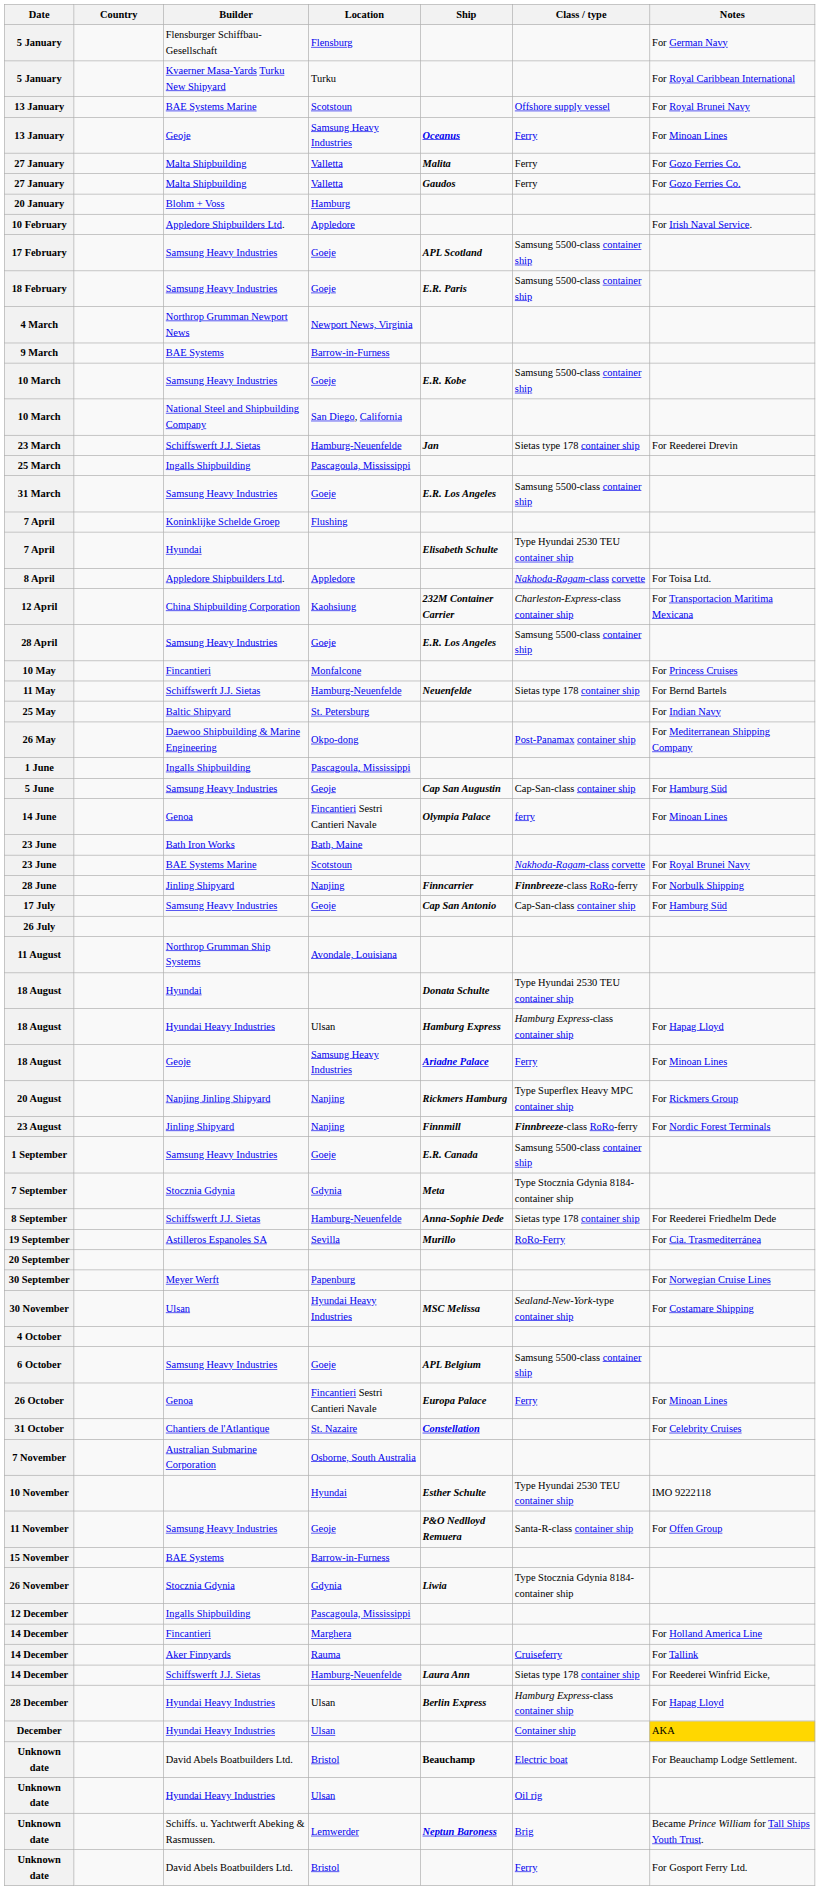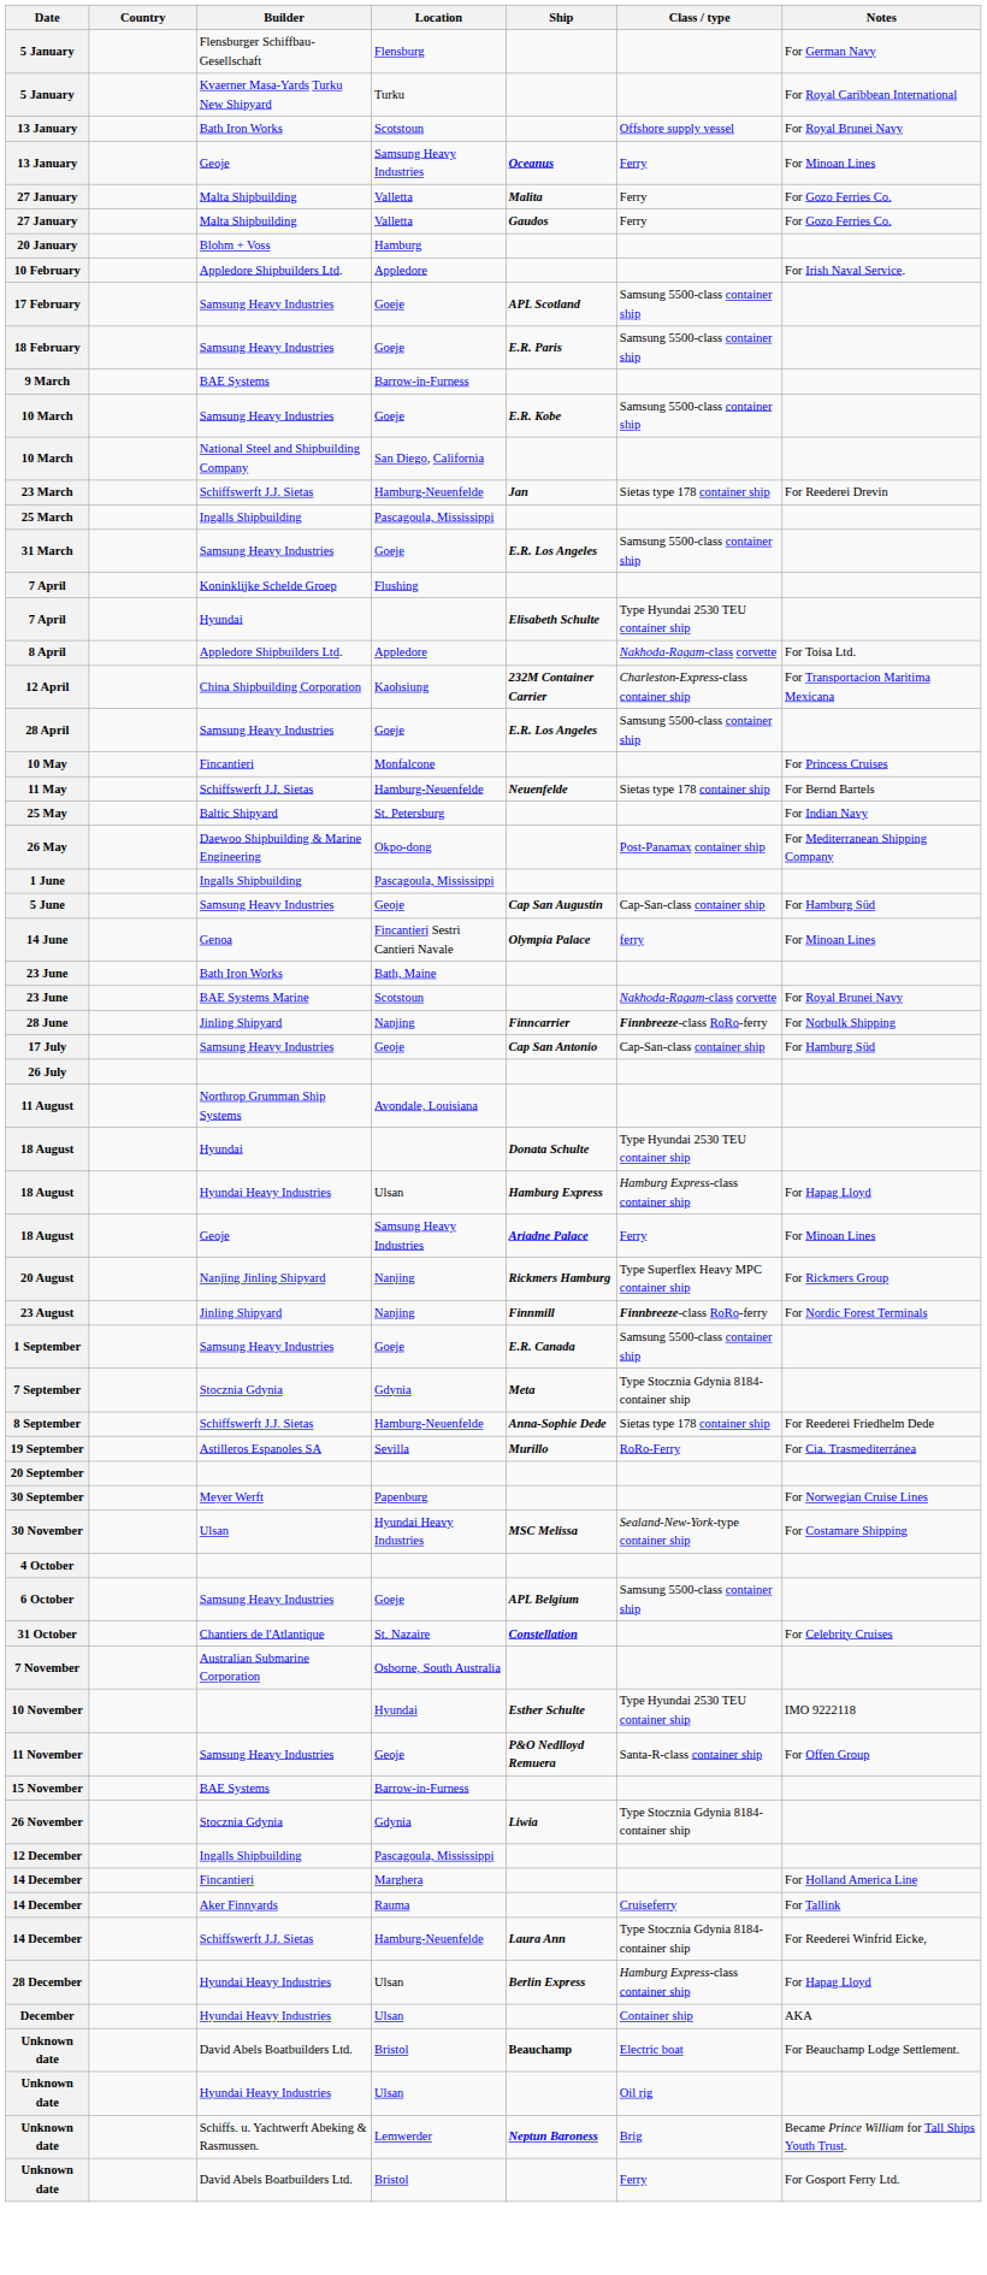 <table class="wikitable sortable" style="font-size:1.00em; line-height:1.5em;">
 <tr>
 <th width="100">Date</th>
 <th width="130">Country</th>
 <th>Builder</th>
 <th>Location</th>
 <th>Ship</th>
 <th>Class / type</th>
 <th class="unsortable">Notes</th>
 </tr>
 <tr>
 <th>5 January</th>
 <td></td>
 <td>Flensburger Schiffbau-Gesellschaft</td>
 <td><a href='#'>Flensburg</a></td>
 <td><strong></strong></td>
 <td></td>
 <td>For <a href='#'>German Navy</a></td>
 </tr>
 <tr>
 <th>5 January</th>
 <td></td>
 <td><a href='#'>Kvaerner Masa-Yards</a> <a href='#'>Turku New Shipyard</a></td>
 <td>Turku</td>
 <td><strong></strong></td>
 <td></td>
 <td>For <a href='#'>Royal Caribbean International</a></td>
 </tr>
 <tr>
 <th>13 January</th>
 <td></td>
-<td><a href='#'>BAE Systems Marine</a></td>
+<td><a href='#'>Bath Iron Works</a></td>
 <td><a href='#'>Scotstoun</a></td>
 <td><strong></strong></td>
 <td><a href='#'>Offshore supply vessel</a></td>
 <td>For <a href='#'>Royal Brunei Navy</a></td>
 </tr>
 <tr>
 <th>13 January</th>
 <td></td>
 <td><a href='#'>Geoje</a></td>
 <td><a href='#'>Samsung Heavy Industries</a></td>
 <td><strong><a href='#'><em>Oceanus</em></a></strong></td>
 <td><a href='#'>Ferry</a></td>
 <td>For <a href='#'>Minoan Lines</a></td>
 </tr>
 <tr>
 <th>27 January</th>
 <td></td>
 <td><a href='#'>Malta Shipbuilding</a></td>
 <td><a href='#'>Valletta</a></td>
 <td><strong><em>Malita</em></strong></td>
 <td>Ferry</td>
 <td>For <a href='#'>Gozo Ferries Co.</a></td>
 </tr>
 <tr>
 <th>27 January</th>
 <td></td>
 <td><a href='#'>Malta Shipbuilding</a></td>
 <td><a href='#'>Valletta</a></td>
 <td><strong><em>Gaudos</em></strong></td>
 <td>Ferry</td>
 <td>For <a href='#'>Gozo Ferries Co.</a></td>
 </tr>
 <tr>
 <th>20 January</th>
 <td></td>
 <td><a href='#'>Blohm + Voss</a></td>
 <td><a href='#'>Hamburg</a></td>
 <td><strong></strong></td>
 <td></td>
 <td></td>
 </tr>
 <tr ---->
 <th>10 February</th>
 <td></td>
 <td><a href='#'>Appledore Shipbuilders Ltd</a>.</td>
 <td><a href='#'>Appledore</a></td>
 <td><strong></strong></td>
 <td></td>
 <td>For <a href='#'>Irish Naval Service</a>.</td>
 </tr>
 <tr>
 <th>17 February</th>
 <td></td>
 <td><a href='#'>Samsung Heavy Industries</a></td>
 <td><a href='#'>Goeje</a></td>
 <td><strong><em>APL Scotland</em></strong></td>
 <td>Samsung 5500-class <a href='#'>container ship</a></td>
 <td></td>
 </tr>
 <tr>
 <th>18 February</th>
 <td></td>
 <td><a href='#'>Samsung Heavy Industries</a></td>
 <td><a href='#'>Goeje</a></td>
 <td><strong><em>E.R. Paris</em></strong></td>
 <td>Samsung 5500-class <a href='#'>container ship</a></td>
-<td></td>
-</tr>
-<tr>
-<th>4 March</th>
-<td></td>
-<td><a href='#'>Northrop Grumman Newport News</a></td>
-<td><a href='#'>Newport News, Virginia</a></td>
-<td><strong></strong></td>
-<td></td>
 <td></td>
 </tr>
 <tr>
 <th>9 March</th>
 <td></td>
 <td><a href='#'>BAE Systems</a></td>
 <td><a href='#'>Barrow-in-Furness</a></td>
 <td><strong></strong></td>
 <td></td>
 <td></td>
 </tr>
 <tr>
 <th>10 March</th>
 <td></td>
 <td><a href='#'>Samsung Heavy Industries</a></td>
 <td><a href='#'>Goeje</a></td>
 <td><strong><em>E.R. Kobe</em></strong></td>
 <td>Samsung 5500-class <a href='#'>container ship</a></td>
 <td></td>
 </tr>
 <tr>
 <th>10 March</th>
 <td></td>
 <td><a href='#'>National Steel and Shipbuilding Company</a></td>
 <td><a href='#'>San Diego</a>, <a href='#'>California</a></td>
 <td><strong></strong></td>
 <td></td>
 <td></td>
 </tr>
 <tr>
 <th>23 March</th>
 <td></td>
 <td><a href='#'>Schiffswerft J.J. Sietas</a></td>
 <td><a href='#'>Hamburg-Neuenfelde</a></td>
 <td><strong><em>Jan</em></strong></td>
 <td>Sietas type 178 <a href='#'>container ship</a></td>
 <td>For Reederei Drevin</td>
 </tr>
 <tr>
 <th>25 March</th>
 <td></td>
 <td><a href='#'>Ingalls Shipbuilding</a></td>
 <td><a href='#'>Pascagoula, Mississippi</a></td>
 <td><strong></strong></td>
 <td></td>
 <td></td>
 </tr>
 <tr>
 <th>31 March</th>
 <td></td>
 <td><a href='#'>Samsung Heavy Industries</a></td>
 <td><a href='#'>Goeje</a></td>
 <td><strong><em>E.R. Los Angeles</em></strong></td>
 <td>Samsung 5500-class <a href='#'>container ship</a></td>
 <td></td>
 </tr>
 <tr>
 <th>7 April</th>
 <td></td>
 <td><a href='#'>Koninklijke Schelde Groep</a></td>
 <td><a href='#'>Flushing</a></td>
 <td><strong></strong></td>
 <td></td>
 <td></td>
 </tr>
 <tr>
 <th>7 April</th>
 <td></td>
 <td><a href='#'>Hyundai</a></td>
 <td></td>
 <td><strong><em>Elisabeth Schulte</em></strong></td>
 <td>Type Hyundai 2530 TEU <a href='#'>container ship</a></td>
 <td></td>
 </tr>
 <tr ---->
 <th>8 April</th>
 <td></td>
 <td><a href='#'>Appledore Shipbuilders Ltd</a>.</td>
 <td><a href='#'>Appledore</a></td>
 <td><strong></strong></td>
 <td><a href='#'><em>Nakhoda-Ragam</em>-class</a> <a href='#'>corvette</a></td>
 <td>For Toisa Ltd.</td>
 </tr>
 <tr>
 <th>12 April</th>
 <td></td>
 <td><a href='#'>China Shipbuilding Corporation</a></td>
 <td><a href='#'>Kaohsiung</a></td>
 <td><strong><em>232M Container Carrier</em></strong></td>
 <td><em>Charleston-Express</em>-class <a href='#'>container ship</a></td>
 <td>For <a href='#'>Transportacion Maritima Mexicana</a></td>
 </tr>
 <tr>
 <th>28 April</th>
 <td></td>
 <td><a href='#'>Samsung Heavy Industries</a></td>
 <td><a href='#'>Goeje</a></td>
 <td><strong><em>E.R. Los Angeles</em></strong></td>
 <td>Samsung 5500-class <a href='#'>container ship</a></td>
 <td></td>
 </tr>
 <tr>
 <th>10 May</th>
 <td></td>
 <td><a href='#'>Fincantieri</a></td>
 <td><a href='#'>Monfalcone</a></td>
 <td><strong></strong></td>
 <td></td>
 <td>For <a href='#'>Princess Cruises</a></td>
 </tr>
 <tr>
 <th>11 May</th>
 <td></td>
 <td><a href='#'>Schiffswerft J.J. Sietas</a></td>
 <td><a href='#'>Hamburg-Neuenfelde</a></td>
 <td><strong><em>Neuenfelde</em></strong></td>
 <td>Sietas type 178 <a href='#'>container ship</a></td>
 <td>For Bernd Bartels</td>
 </tr>
 <tr>
 <th>25 May</th>
 <td></td>
 <td><a href='#'>Baltic Shipyard</a></td>
 <td><a href='#'>St. Petersburg</a></td>
 <td><strong></strong></td>
 <td></td>
 <td>For <a href='#'>Indian Navy</a></td>
 </tr>
 <tr>
 <th>26 May</th>
 <td></td>
 <td><a href='#'>Daewoo Shipbuilding & Marine Engineering</a></td>
 <td><a href='#'>Okpo-dong</a></td>
 <td><strong></strong></td>
 <td><a href='#'>Post-Panamax</a> <a href='#'>container ship</a></td>
 <td>For <a href='#'>Mediterranean Shipping Company</a></td>
 </tr>
 <tr>
 <th>1 June</th>
 <td></td>
 <td><a href='#'>Ingalls Shipbuilding</a></td>
 <td><a href='#'>Pascagoula, Mississippi</a></td>
 <td><strong></strong></td>
 <td></td>
 <td></td>
 </tr>
 <tr>
 <th>5 June</th>
 <td></td>
 <td><a href='#'>Samsung Heavy Industries</a></td>
 <td><a href='#'>Geoje</a></td>
 <td><strong><em>Cap San Augustin</em></strong></td>
 <td>Cap-San-class <a href='#'>container ship</a></td>
 <td>For <a href='#'>Hamburg Süd</a></td>
 </tr>
 <tr>
 <th>14 June</th>
 <td></td>
 <td><a href='#'>Genoa</a></td>
 <td><a href='#'>Fincantieri</a> Sestri Cantieri Navale</td>
 <td><strong><em>Olympia Palace</em></strong></td>
 <td><a href='#'>ferry</a></td>
 <td>For <a href='#'>Minoan Lines</a></td>
 </tr>
 <tr>
 <th>23 June</th>
 <td></td>
 <td><a href='#'>Bath Iron Works</a></td>
 <td><a href='#'>Bath, Maine</a></td>
 <td><strong></strong></td>
 <td></td>
 <td></td>
 </tr>
 <tr>
 <th>23 June</th>
 <td></td>
 <td><a href='#'>BAE Systems Marine</a></td>
 <td><a href='#'>Scotstoun</a></td>
 <td><strong></strong></td>
 <td><a href='#'><em>Nakhoda-Ragam</em>-class</a> <a href='#'>corvette</a></td>
 <td>For <a href='#'>Royal Brunei Navy</a></td>
 </tr>
 <tr>
 <th>28 June</th>
 <td></td>
 <td><a href='#'>Jinling Shipyard</a></td>
 <td><a href='#'>Nanjing</a></td>
 <td><strong><em>Finncarrier</em></strong></td>
 <td><strong><em>Finnbreeze</em></strong>-class <a href='#'>RoRo</a>-ferry</td>
 <td>For <a href='#'>Norbulk Shipping</a></td>
 </tr>
 <tr>
 <th>17 July</th>
 <td></td>
 <td><a href='#'>Samsung Heavy Industries</a></td>
 <td><a href='#'>Geoje</a></td>
 <td><strong><em>Cap San Antonio</em></strong></td>
 <td>Cap-San-class <a href='#'>container ship</a></td>
 <td>For <a href='#'>Hamburg Süd</a></td>
 </tr>
 <tr>
 <th>26 July</th>
 <td></td>
 <td></td>
 <td></td>
 <td><strong></strong></td>
 <td></td>
 <td></td>
 </tr>
 <tr>
 <th>11 August</th>
 <td></td>
 <td><a href='#'>Northrop Grumman Ship Systems</a></td>
 <td><a href='#'>Avondale, Louisiana</a></td>
 <td><strong></strong></td>
 <td></td>
 <td></td>
 </tr>
 <tr>
 <th>18 August</th>
 <td></td>
 <td><a href='#'>Hyundai</a></td>
 <td></td>
 <td><strong><em>Donata Schulte</em></strong></td>
 <td>Type Hyundai 2530 TEU <a href='#'>container ship</a></td>
 <td></td>
 </tr>
 <tr>
 <th>18 August</th>
 <td></td>
 <td><a href='#'>Hyundai Heavy Industries</a></td>
 <td>Ulsan</td>
 <td><strong><em>Hamburg Express</em></strong></td>
 <td><em>Hamburg Express</em>-class <a href='#'>container ship</a></td>
 <td>For <a href='#'>Hapag Lloyd</a></td>
 </tr>
 <tr>
 <th>18 August</th>
 <td></td>
 <td><a href='#'>Geoje</a></td>
 <td><a href='#'>Samsung Heavy Industries</a></td>
 <td><strong><a href='#'><em>Ariadne Palace</em></a></strong></td>
 <td><a href='#'>Ferry</a></td>
 <td>For <a href='#'>Minoan Lines</a></td>
 </tr>
 <tr>
 <th>20 August</th>
 <td></td>
 <td><a href='#'>Nanjing Jinling Shipyard</a></td>
 <td><a href='#'>Nanjing</a></td>
 <td><strong><em>Rickmers Hamburg</em></strong></td>
 <td>Type Superflex Heavy MPC <a href='#'>container ship</a></td>
 <td>For <a href='#'>Rickmers Group</a></td>
 </tr>
 <tr>
 <th>23 August</th>
 <td></td>
 <td><a href='#'>Jinling Shipyard</a></td>
 <td><a href='#'>Nanjing</a></td>
 <td><strong><em>Finnmill</em></strong></td>
 <td><strong><em>Finnbreeze</em></strong>-class <a href='#'>RoRo</a>-ferry</td>
 <td>For <a href='#'>Nordic Forest Terminals</a></td>
 </tr>
 <tr>
 <th>1 September</th>
 <td></td>
 <td><a href='#'>Samsung Heavy Industries</a></td>
 <td><a href='#'>Goeje</a></td>
 <td><strong><em>E.R. Canada</em></strong></td>
 <td>Samsung 5500-class <a href='#'>container ship</a></td>
 <td></td>
 </tr>
 <tr>
 <th>7 September</th>
 <td></td>
 <td><a href='#'>Stocznia Gdynia</a></td>
 <td><a href='#'>Gdynia</a></td>
 <td><strong><em>Meta</em></strong></td>
 <td>Type Stocznia Gdynia 8184-container ship</td>
 <td></td>
 </tr>
 <tr>
 <th>8 September</th>
 <td></td>
 <td><a href='#'>Schiffswerft J.J. Sietas</a></td>
 <td><a href='#'>Hamburg-Neuenfelde</a></td>
 <td><strong><em>Anna-Sophie Dede</em></strong></td>
 <td>Sietas type 178 <a href='#'>container ship</a></td>
 <td>For Reederei Friedhelm Dede</td>
 </tr>
 <tr>
 <th>19 September</th>
 <td></td>
 <td><a href='#'>Astilleros Espanoles SA</a></td>
 <td><a href='#'>Sevilla</a></td>
 <td><strong><em>Murillo</em></strong></td>
 <td><a href='#'>RoRo-Ferry</a></td>
 <td>For <a href='#'>Cia. Trasmediterránea</a></td>
 </tr>
 <tr>
 <th>20 September</th>
 <td></td>
 <td></td>
 <td></td>
 <td><strong></strong></td>
 <td></td>
 <td></td>
 </tr>
 <tr>
 <th>30 September</th>
 <td></td>
 <td><a href='#'>Meyer Werft</a></td>
 <td><a href='#'>Papenburg</a></td>
 <td><strong></strong></td>
 <td></td>
 <td>For <a href='#'>Norwegian Cruise Lines</a></td>
 </tr>
 <tr>
 <th>30 November</th>
 <td></td>
 <td><a href='#'>Ulsan</a></td>
 <td><a href='#'>Hyundai Heavy Industries</a></td>
 <td><strong><em>MSC Melissa</em></strong></td>
 <td><em>Sealand-New-York</em>-type <a href='#'>container ship</a></td>
 <td>For <a href='#'>Costamare Shipping</a></td>
 </tr>
 <tr>
 <th>4 October</th>
 <td></td>
 <td></td>
 <td></td>
 <td><strong></strong></td>
 <td></td>
 <td></td>
 </tr>
 <tr>
 <th>6 October</th>
 <td></td>
 <td><a href='#'>Samsung Heavy Industries</a></td>
 <td><a href='#'>Goeje</a></td>
 <td><strong><em>APL Belgium</em></strong></td>
 <td>Samsung 5500-class <a href='#'>container ship</a></td>
 <td></td>
 </tr>
 <tr>
-<th>26 October</th>
-<td></td>
-<td><a href='#'>Genoa</a></td>
-<td><a href='#'>Fincantieri</a> Sestri Cantieri Navale</td>
-<td><strong><em>Europa Palace</em></strong></td>
-<td><a href='#'>Ferry</a></td>
-<td>For <a href='#'>Minoan Lines</a></td>
-</tr>
-<tr>
 <th>31 October</th>
 <td></td>
 <td><a href='#'>Chantiers de l'Atlantique</a></td>
 <td><a href='#'>St. Nazaire</a></td>
 <td><strong><a href='#'><em>Constellation</em></a></strong></td>
 <td></td>
 <td>For <a href='#'>Celebrity Cruises</a></td>
 </tr>
 <tr>
 <th>7 November</th>
 <td></td>
 <td><a href='#'>Australian Submarine Corporation</a></td>
 <td><a href='#'>Osborne, South Australia</a></td>
 <td><strong></strong></td>
 <td></td>
 <td></td>
 </tr>
 <tr>
 <th>10 November</th>
 <td></td>
 <td></td>
 <td><a href='#'>Hyundai</a></td>
 <td><strong><em>Esther Schulte</em></strong></td>
 <td>Type Hyundai 2530 TEU <a href='#'>container ship</a></td>
 <td>IMO 9222118</td>
 </tr>
 <tr>
 <th>11 November</th>
 <td></td>
 <td><a href='#'>Samsung Heavy Industries</a></td>
 <td><a href='#'>Geoje</a></td>
 <td><strong><em>P&O Nedlloyd Remuera</em></strong></td>
 <td>Santa-R-class <a href='#'>container ship</a></td>
 <td>For <a href='#'>Offen Group</a></td>
 </tr>
 <tr>
 <th>15 November</th>
 <td></td>
 <td><a href='#'>BAE Systems</a></td>
 <td><a href='#'>Barrow-in-Furness</a></td>
 <td><strong></strong></td>
 <td></td>
 <td></td>
 </tr>
 <tr>
 <th>26 November</th>
 <td></td>
 <td><a href='#'>Stocznia Gdynia</a></td>
 <td><a href='#'>Gdynia</a></td>
 <td><strong><em>Liwia</em></strong></td>
 <td>Type Stocznia Gdynia 8184-container ship</td>
 <td></td>
 </tr>
 <tr>
 <th>12 December</th>
 <td></td>
 <td><a href='#'>Ingalls Shipbuilding</a></td>
 <td><a href='#'>Pascagoula, Mississippi</a></td>
 <td><strong></strong></td>
 <td></td>
 <td></td>
 </tr>
 <tr>
 <th>14 December</th>
 <td></td>
 <td><a href='#'>Fincantieri</a></td>
 <td><a href='#'>Marghera</a></td>
 <td><strong></strong></td>
 <td></td>
 <td>For <a href='#'>Holland America Line</a></td>
 </tr>
 <tr>
 <th>14 December</th>
 <td></td>
 <td><a href='#'>Aker Finnyards</a></td>
 <td><a href='#'>Rauma</a></td>
 <td><strong></strong></td>
 <td><a href='#'>Cruiseferry</a></td>
 <td>For <a href='#'>Tallink</a></td>
 </tr>
 <tr>
 <th>14 December</th>
 <td></td>
 <td><a href='#'>Schiffswerft J.J. Sietas</a></td>
 <td><a href='#'>Hamburg-Neuenfelde</a></td>
 <td><strong><em>Laura Ann</em></strong></td>
-<td>Sietas type 178 <a href='#'>container ship</a></td>
+<td>Type Stocznia Gdynia 8184-container ship</td>
 <td>For Reederei Winfrid Eicke,</td>
 </tr>
 <tr>
 <th>28 December</th>
 <td></td>
 <td><a href='#'>Hyundai Heavy Industries</a></td>
 <td>Ulsan</td>
 <td><strong><em>Berlin Express</em></strong></td>
 <td><em>Hamburg Express</em>-class <a href='#'>container ship</a></td>
 <td>For <a href='#'>Hapag Lloyd</a></td>
 </tr>
 <tr>
 <th>December</th>
 <td></td>
 <td><a href='#'>Hyundai Heavy Industries</a></td>
 <td><a href='#'>Ulsan</a></td>
 <td><strong></strong></td>
 <td><a href='#'>Container ship</a></td>
-<td style="background: gold;">AKA </td>
+<td>AKA </td>
 </tr>
 <tr ---->
 <th>Unknown date</th>
 <td></td>
 <td>David Abels Boatbuilders Ltd.</td>
 <td><a href='#'>Bristol</a></td>
 <td><strong>Beauchamp</strong></td>
 <td><a href='#'>Electric boat</a></td>
 <td>For Beauchamp Lodge Settlement.</td>
 </tr>
 <tr>
 <th>Unknown date</th>
 <td></td>
 <td><a href='#'>Hyundai Heavy Industries</a></td>
 <td><a href='#'>Ulsan</a></td>
 <td><strong></strong></td>
 <td><a href='#'>Oil rig</a></td>
 <td></td>
 </tr>
 <tr ---->
 <th>Unknown date</th>
 <td></td>
 <td>Schiffs. u. Yachtwerft Abeking & Rasmussen.</td>
 <td><a href='#'>Lemwerder</a></td>
 <td><strong><a href='#'><em>Neptun Baroness</em></a></strong></td>
 <td><a href='#'>Brig</a></td>
 <td>Became <em>Prince William</em> for <a href='#'>Tall Ships Youth Trust</a>.</td>
 </tr>
 <tr ---->
 <th>Unknown date</th>
 <td></td>
 <td>David Abels Boatbuilders Ltd.</td>
 <td><a href='#'>Bristol</a></td>
 <td><strong></strong></td>
 <td><a href='#'>Ferry</a></td>
 <td>For Gosport Ferry Ltd.</td>
 </tr>
 </table>
